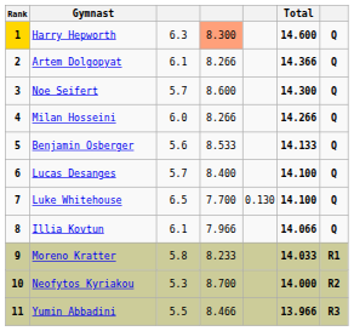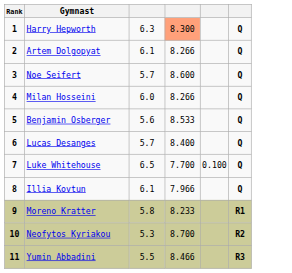 <table style="text-align:center;" class="wikitable sortable">
 <tr>
 <th scope="col" style="width:15px;"><small>Rank</small></th>
 <th scope="col" style="width:160px;">Gymnast</th>
 <th scope="col" style="width:50px;"><small></small></th>
 <th scope="col" style="width:50px;"><small></small></th>
 <th scope="col" style="width:20px;"><small></small></th>
-<th scope="col" style="width:50px;">Total</th>
 <th scope="col" style="width:30px;"><small></small></th>
 </tr>
 <tr>
-<td scope="row" style="background: gold; text-align:center"><strong>1</strong></td>
+<td scope="row" style="text-align:center"><strong>1</strong></td>
 <td style="height:30px; text-align:left;"> <a href='#'>Harry Hepworth</a></td>
 <td>6.3</td>
 <td style="background: lightsalmon;">8.300</td>
 <td></td>
-<td><strong>14.600</strong></td>
 <td><strong>Q</strong></td>
 </tr>
 <tr>
 <td scope="row" style="text-align:center"><strong>2</strong></td>
 <td style="height:30px; text-align:left;"> <a href='#'>Artem Dolgopyat</a></td>
 <td>6.1</td>
 <td>8.266</td>
 <td></td>
-<td><strong>14.366</strong></td>
 <td><strong>Q</strong></td>
 </tr>
 <tr>
 <td scope="row" style="text-align:center"><strong>3</strong></td>
 <td style="height:30px; text-align:left;"> <a href='#'>Noe Seifert</a></td>
 <td>5.7</td>
 <td>8.600</td>
 <td></td>
-<td><strong>14.300</strong></td>
 <td><strong>Q</strong></td>
 </tr>
 <tr>
 <td scope="row" style="text-align:center"><strong>4</strong></td>
 <td style="height:30px; text-align:left;"> <a href='#'>Milan Hosseini</a></td>
 <td>6.0</td>
 <td>8.266</td>
 <td></td>
-<td><strong>14.266</strong></td>
 <td><strong>Q</strong></td>
 </tr>
 <tr>
 <td scope="row" style="text-align:center"><strong>5</strong></td>
 <td style="height:30px; text-align:left;"> <a href='#'>Benjamin Osberger</a></td>
 <td>5.6</td>
 <td>8.533</td>
 <td></td>
-<td><strong>14.133</strong></td>
 <td><strong>Q</strong></td>
 </tr>
 <tr>
 <td scope="row" style="text-align:center"><strong>6</strong></td>
 <td style="height:30px; text-align:left;"> <a href='#'>Lucas Desanges</a></td>
 <td>5.7</td>
 <td>8.400</td>
 <td></td>
-<td><strong>14.100</strong></td>
 <td><strong>Q</strong></td>
 </tr>
 <tr>
 <td scope="row" style="text-align:center"><strong>7</strong></td>
 <td style="height:30px; text-align:left;"> <a href='#'>Luke Whitehouse</a></td>
 <td>6.5</td>
 <td>7.700</td>
-<td>0.130</td>
-<td><strong>14.100</strong></td>
+<td>0.100</td>
 <td><strong>Q</strong></td>
 </tr>
 <tr>
 <td scope="row" style="text-align:center"><strong>8</strong></td>
 <td style="height:30px; text-align:left;"> <a href='#'>Illia Kovtun</a></td>
 <td>6.1</td>
 <td>7.966</td>
 <td></td>
-<td><strong>14.066</strong></td>
 <td><strong>Q</strong></td>
 </tr>
 <tr style="background:#cccc99;">
 <td scope="row" style="text-align:center"><strong>9</strong></td>
 <td style="height:30px; text-align:left;"> <a href='#'>Moreno Kratter</a></td>
 <td>5.8</td>
 <td>8.233</td>
 <td></td>
-<td><strong>14.033</strong></td>
 <td><strong>R1</strong></td>
 </tr>
 <tr style="background:#cccc99;">
 <td scope="row" style="text-align:center"><strong>10</strong></td>
 <td style="height:30px; text-align:left;"> <a href='#'>Neofytos Kyriakou</a></td>
 <td>5.3</td>
 <td>8.700</td>
 <td></td>
-<td><strong>14.000</strong></td>
 <td><strong>R2</strong></td>
 </tr>
 <tr style="background:#cccc99;">
 <td scope="row" style="text-align:center"><strong>11</strong></td>
 <td style="height:30px; text-align:left;"> <a href='#'>Yumin Abbadini</a></td>
 <td>5.5</td>
 <td>8.466</td>
 <td></td>
-<td><strong>13.966</strong></td>
 <td><strong>R3</strong></td>
 </tr>
 </table>
